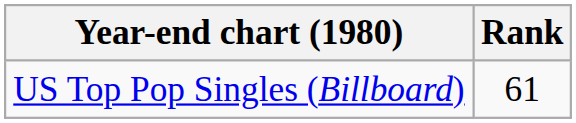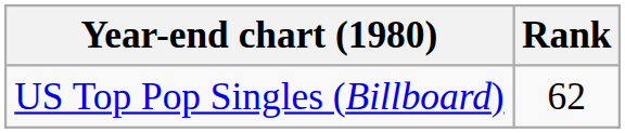 <table class="wikitable sortable">
 <tr>
 <th>Year-end chart (1980)</th>
 <th>Rank</th>
 </tr>
 <tr>
 <td><a href='#'>US Top Pop Singles (<em>Billboard</em>)</a></td>
-<td align="center">61</td>
+<td align="center">62</td>
 </tr>
 </table>
